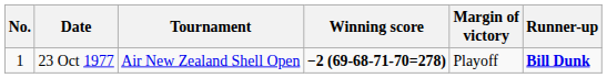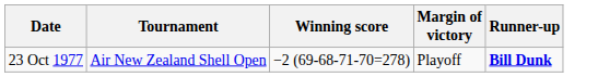 <table class="wikitable" style="font-size:95%;">
 <tr>
-<th>No.</th>
 <th>Date</th>
 <th>Tournament</th>
 <th>Winning score</th>
 <th>Margin of<br>victory</th>
 <th>Runner-up</th>
 </tr>
 <tr>
-<td align=center>1</td>
 <td align=right>23 Oct <a href='#'>1977</a></td>
 <td><a href='#'>Air New Zealand Shell Open</a></td>
-<td><strong>−2 (69-68-71-70=278)</strong></td>
+<td>−2 (69-68-71-70=278)</td>
 <td>Playoff</td>
 <td><strong> <a href='#'>Bill Dunk</a></strong></td>
 </tr>
 </table>
